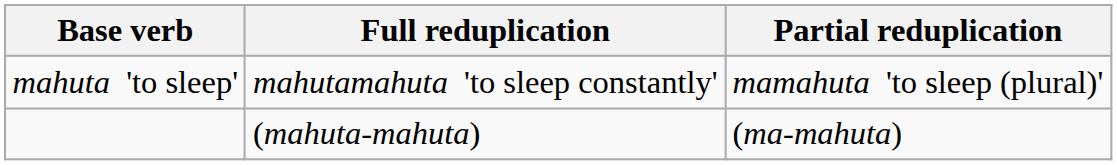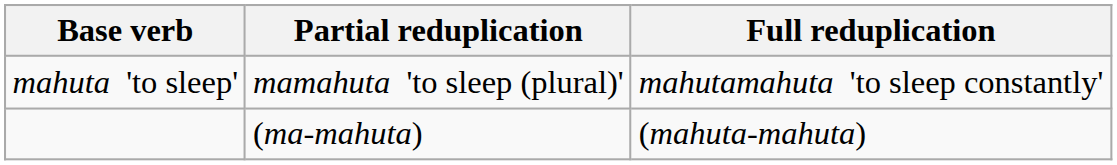 <table class="wikitable">
 <tr>
 <th>Base verb</th>
+<th>Partial reduplication</th>
 <th>Full reduplication</th>
-<th>Partial reduplication</th>
 </tr>
 <tr>
 <td><em>mahuta</em>  'to sleep'</td>
+<td><em>mamahuta</em>  'to sleep (plural)'</td>
 <td><em>mahutamahuta</em>  'to sleep constantly'</td>
-<td><em>mamahuta</em>  'to sleep (plural)'</td>
 </tr>
 <tr>
 <td> </td>
+<td>(<em>ma-mahuta</em>)</td>
 <td>(<em>mahuta-mahuta</em>)</td>
-<td>(<em>ma-mahuta</em>)</td>
 </tr>
 </table>
